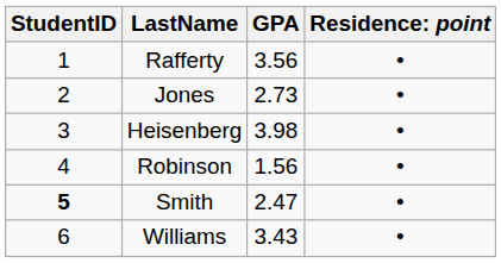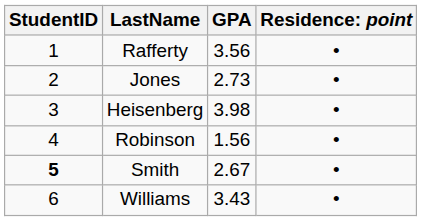 <table class="wikitable" style="text-align:center; float:left; margin-right:5px">
 <tr>
 <th>StudentID</th>
 <th>LastName</th>
 <th>GPA</th>
 <th>Residence: <em>point</em></th>
 </tr>
 <tr>
 <td>1</td>
 <td>Rafferty</td>
 <td>3.56</td>
 <td>•</td>
 </tr>
 <tr>
 <td>2</td>
 <td>Jones</td>
 <td>2.73</td>
 <td>•</td>
 </tr>
 <tr>
 <td>3</td>
 <td>Heisenberg</td>
 <td>3.98</td>
 <td>•</td>
 </tr>
 <tr>
 <td>4</td>
 <td>Robinson</td>
 <td>1.56</td>
 <td>•</td>
 </tr>
 <tr>
 <td><strong>5</strong></td>
 <td>Smith</td>
-<td>2.47</td>
+<td>2.67</td>
 <td>•</td>
 </tr>
 <tr>
 <td>6</td>
 <td>Williams</td>
 <td>3.43</td>
 <td>•</td>
 </tr>
 </table>
